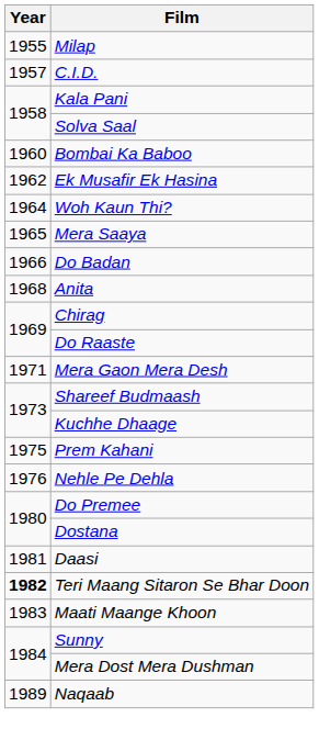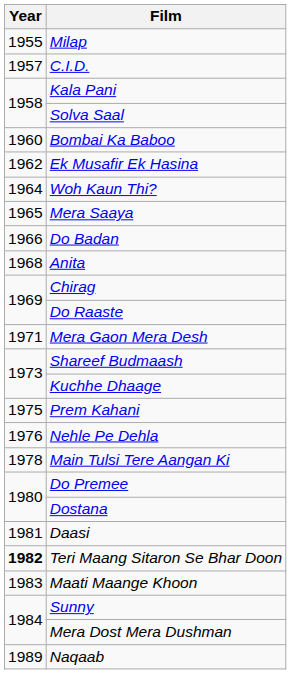 <table class = "wikitable">
 <tr>
 <th>Year</th>
 <th>Film</th>
 </tr>
 <tr>
 <td>1955</td>
 <td><a href='#'><em>Milap</em></a></td>
 </tr>
 <tr>
 <td>1957</td>
 <td><a href='#'><em>C.I.D.</em></a></td>
 </tr>
 <tr>
 <td rowspan="2">1958</td>
 <td><a href='#'><em>Kala Pani</em></a></td>
 </tr>
 <tr>
 <td><em><a href='#'>Solva Saal</a></em></td>
 </tr>
 <tr>
 <td>1960</td>
 <td><em><a href='#'>Bombai Ka Baboo</a></em></td>
 </tr>
 <tr>
 <td>1962</td>
 <td><em><a href='#'>Ek Musafir Ek Hasina</a></em></td>
 </tr>
 <tr>
 <td>1964</td>
 <td><em><a href='#'>Woh Kaun Thi?</a></em></td>
 </tr>
 <tr>
 <td>1965</td>
 <td><em><a href='#'>Mera Saaya</a></em></td>
 </tr>
 <tr>
 <td>1966</td>
 <td><em><a href='#'>Do Badan</a></em></td>
 </tr>
 <tr>
 <td>1968</td>
 <td><a href='#'><em>Anita</em></a></td>
 </tr>
 <tr>
 <td rowspan="2">1969</td>
 <td><em><a href='#'>Chirag</a></em></td>
 </tr>
 <tr>
 <td><em><a href='#'>Do Raaste</a></em></td>
 </tr>
 <tr>
 <td>1971</td>
 <td><em><a href='#'>Mera Gaon Mera Desh</a></em></td>
 </tr>
 <tr>
 <td rowspan="2">1973</td>
 <td><em><a href='#'>Shareef Budmaash</a></em></td>
 </tr>
 <tr>
 <td><em><a href='#'>Kuchhe Dhaage</a></em></td>
 </tr>
 <tr>
 <td>1975</td>
 <td><a href='#'><em>Prem Kahani</em></a></td>
 </tr>
 <tr>
 <td>1976</td>
 <td><em><a href='#'>Nehle Pe Dehla</a></em></td>
 </tr>
 <tr>
+<td>1978</td>
+<td><em><a href='#'>Main Tulsi Tere Aangan Ki</a></em></td>
+</tr>
+<tr>
 <td rowspan="2">1980</td>
 <td><a href='#'><em>Do Premee</em></a></td>
 </tr>
 <tr>
 <td><a href='#'><em>Dostana</em></a></td>
 </tr>
 <tr>
 <td>1981</td>
 <td><em>Daasi</em></td>
 </tr>
 <tr>
 <td><strong>1982</strong></td>
 <td><em>Teri Maang Sitaron Se Bhar Doon</em></td>
 </tr>
 <tr>
 <td>1983</td>
 <td><em>Maati Maange Khoon</em></td>
 </tr>
 <tr>
 <td rowspan="2">1984</td>
 <td><a href='#'><em>Sunny</em></a></td>
 </tr>
 <tr>
 <td><em>Mera Dost Mera Dushman</em></td>
 </tr>
 <tr>
 <td>1989</td>
 <td><em>Naqaab</em></td>
 </tr>
 </table>
